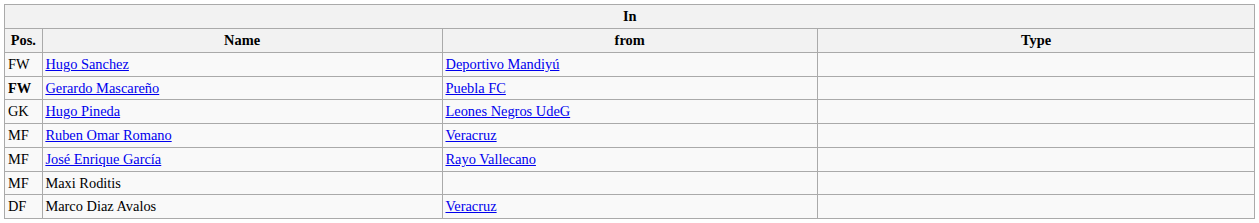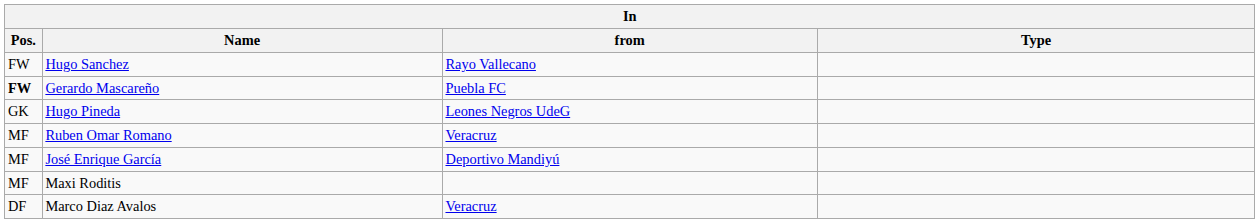 <table class="wikitable" style="font-size:90%;width:99%;">
 <tr>
 <th colspan="4">In</th>
 </tr>
 <tr>
 <th width=3%>Pos.</th>
 <th width=32%>Name</th>
 <th width=30%>from</th>
 <th width=35%>Type</th>
 </tr>
 <tr>
 <td>FW</td>
 <td><a href='#'>Hugo Sanchez</a></td>
-<td><a href='#'>Deportivo Mandiyú</a></td>
+<td><a href='#'>Rayo Vallecano</a></td>
 <td></td>
 </tr>
 <tr>
 <td><strong>FW</strong></td>
 <td><a href='#'>Gerardo Mascareño</a></td>
 <td><a href='#'>Puebla FC</a></td>
 <td></td>
 </tr>
 <tr>
 <td>GK</td>
 <td><a href='#'>Hugo Pineda</a></td>
 <td><a href='#'>Leones Negros UdeG</a></td>
 <td></td>
 </tr>
 <tr>
 <td>MF</td>
 <td><a href='#'>Ruben Omar Romano</a></td>
 <td><a href='#'>Veracruz</a></td>
 <td></td>
 </tr>
 <tr>
 <td>MF</td>
 <td><a href='#'>José Enrique García</a></td>
-<td><a href='#'>Rayo Vallecano</a></td>
+<td><a href='#'>Deportivo Mandiyú</a></td>
 <td></td>
 </tr>
 <tr>
 <td>MF</td>
 <td>Maxi Roditis</td>
 <td></td>
 <td></td>
 </tr>
 <tr>
 <td>DF</td>
 <td>Marco Diaz Avalos</td>
 <td><a href='#'>Veracruz</a></td>
 <td></td>
 </tr>
 <tr>
 </tr>
 </table>
